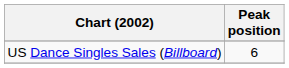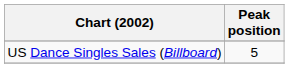 <table class="wikitable sortable">
 <tr>
 <th>Chart (2002)</th>
 <th>Peak<br>position</th>
 </tr>
 <tr>
 </tr>
 <tr>
 </tr>
 <tr>
 </tr>
 <tr>
 </tr>
 <tr>
 </tr>
 <tr>
 </tr>
 <tr>
 </tr>
 <tr>
 <td scope="row">US <a href='#'>Dance Singles Sales</a> (<em><a href='#'>Billboard</a></em>)</td>
-<td align="center">6</td>
+<td align="center">5</td>
 </tr>
 <tr>
 </tr>
 <tr>
 </tr>
 <tr>
 </tr>
 <tr>
 </tr>
 </table>
